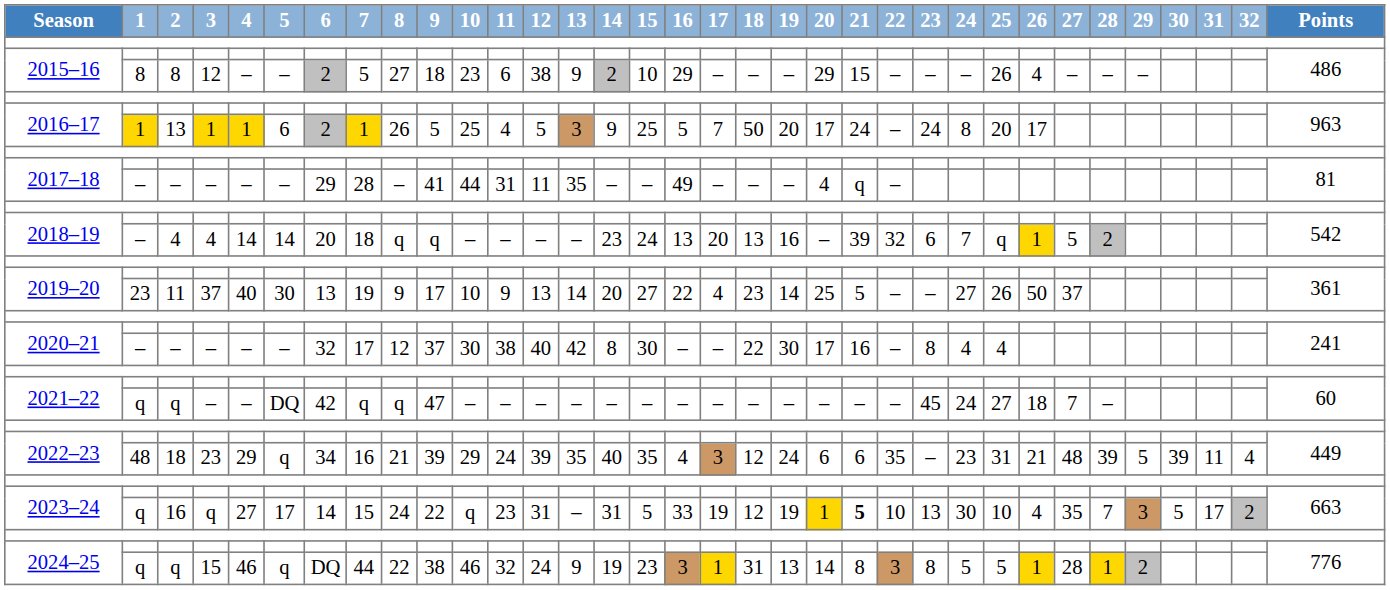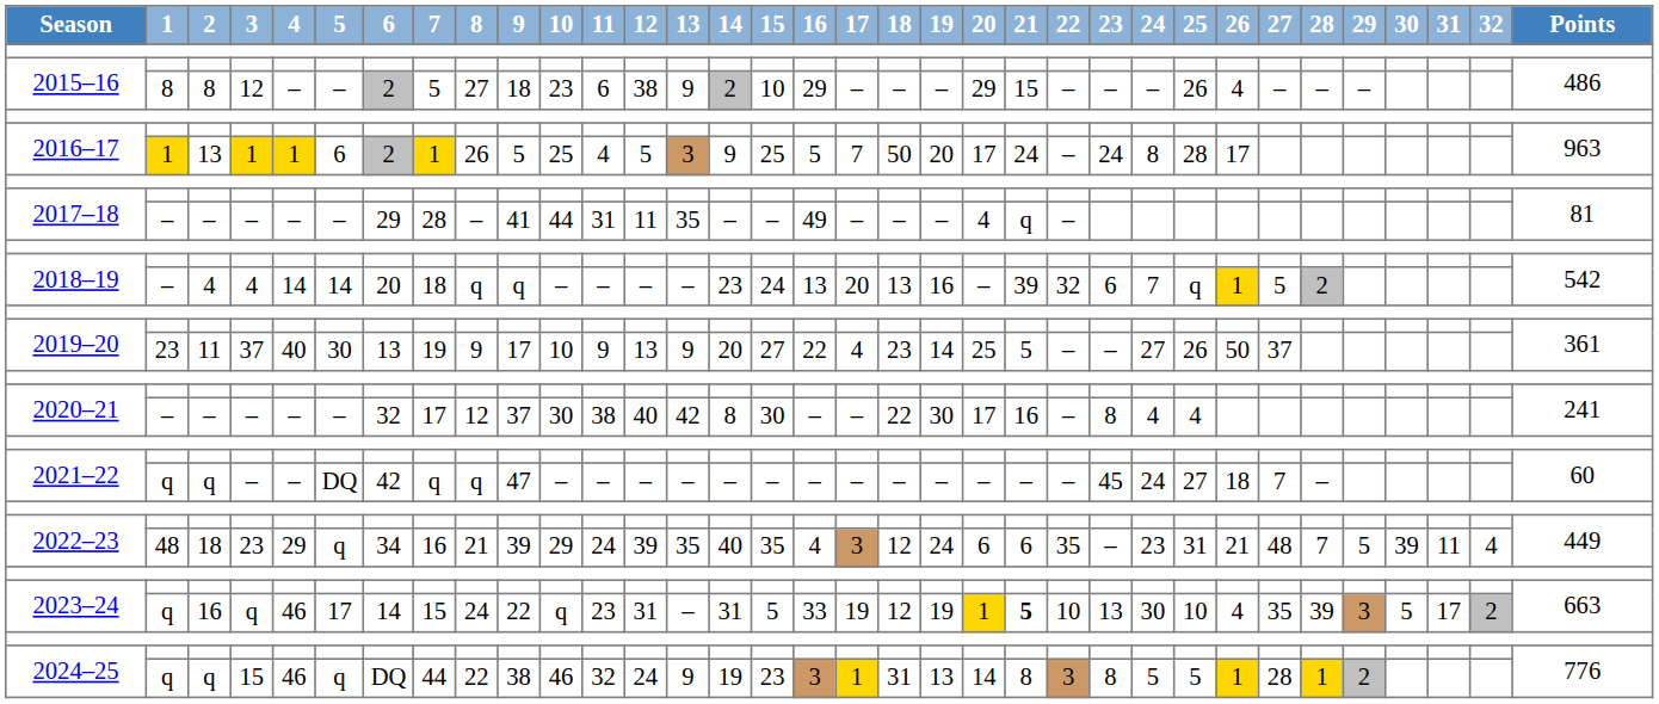 <table cellpadding="3" cellspacing="0" border="1" style="background:#fff; font-size:80%; line-height:13px; border:gray solid 1px; border-collapse:collapse;">
 <tr style="background:#ccc; text-align:center; color:white">
 <td style="background:#4180be;" width="65px"><strong>Season</strong></td>
 <td style="background:#8CB2D8;" width="15px"><strong>1</strong></td>
 <td style="background:#8CB2D8;" width="15px"><strong>2</strong></td>
 <td style="background:#8CB2D8;" width="15px"><strong>3</strong></td>
 <td style="background:#8CB2D8;" width="15px"><strong>4</strong></td>
 <td style="background:#8CB2D8;" width="15px"><strong>5</strong></td>
 <td style="background:#8CB2D8;" width="15px"><strong>6</strong></td>
 <td style="background:#8CB2D8;" width="15px"><strong>7</strong></td>
 <td style="background:#8CB2D8;" width="15px"><strong>8</strong></td>
 <td style="background:#8CB2D8;" width="15px"><strong>9</strong></td>
 <td style="background:#8CB2D8;" width="15px"><strong>10</strong></td>
 <td style="background:#8CB2D8;" width="15px"><strong>11</strong></td>
 <td style="background:#8CB2D8;" width="15px"><strong>12</strong></td>
 <td style="background:#8CB2D8;" width="15px"><strong>13</strong></td>
 <td style="background:#8CB2D8;" width="15px"><strong>14</strong></td>
 <td style="background:#8CB2D8;" width="15px"><strong>15</strong></td>
 <td style="background:#8CB2D8;" width="15px"><strong>16</strong></td>
 <td style="background:#8CB2D8;" width="15px"><strong>17</strong></td>
 <td style="background:#8CB2D8;" width="15px"><strong>18</strong></td>
 <td style="background:#8CB2D8;" width="15px"><strong>19</strong></td>
 <td style="background:#8CB2D8;" width="15px"><strong>20</strong></td>
 <td style="background:#8CB2D8;" width="15px"><strong>21</strong></td>
 <td style="background:#8CB2D8;" width="15px"><strong>22</strong></td>
 <td style="background:#8CB2D8;" width="15px"><strong>23</strong></td>
 <td style="background:#8CB2D8;" width="15px"><strong>24</strong></td>
 <td style="background:#8CB2D8;" width="15px"><strong>25</strong></td>
 <td style="background:#8CB2D8;" width="15px"><strong>26</strong></td>
 <td style="background:#8CB2D8;" width="15px"><strong>27</strong></td>
 <td style="background:#8CB2D8;" width="15px"><strong>28</strong></td>
 <td style="background:#8CB2D8;" width="15px"><strong>29</strong></td>
 <td style="background:#8CB2D8;" width="15px"><strong>30</strong></td>
 <td style="background:#8CB2D8;" width="15px"><strong>31</strong></td>
 <td style="background:#8CB2D8;" width="15px"><strong>32</strong></td>
 <td style="background:#4180be;" width="30px"><strong>Points</strong></td>
 </tr>
 <tr>
 <td colspan=34></td>
 </tr>
 <tr align=center>
 <td rowspan=2 width=66px><a href='#'>2015–16</a></td>
 <th></th>
 <th></th>
 <th></th>
 <th></th>
 <th></th>
 <th></th>
 <th></th>
 <th></th>
 <th></th>
 <th></th>
 <th></th>
 <th></th>
 <th></th>
 <th></th>
 <th></th>
 <th></th>
 <th></th>
 <th></th>
 <th></th>
 <th></th>
 <th></th>
 <th></th>
 <th></th>
 <th></th>
 <th></th>
 <th></th>
 <th></th>
 <th></th>
 <th></th>
 <th></th>
 <th></th>
 <th></th>
 <td rowspan=2 width=66px>486</td>
 </tr>
 <tr align=center>
 <td>8</td>
 <td>8</td>
 <td>12</td>
 <td>–</td>
 <td>–</td>
 <td bgcolor=silver>2</td>
 <td>5</td>
 <td>27</td>
 <td>18</td>
 <td>23</td>
 <td>6</td>
 <td>38</td>
 <td>9</td>
 <td bgcolor=silver>2</td>
 <td>10</td>
 <td>29</td>
 <td>–</td>
 <td>–</td>
 <td>–</td>
 <td>29</td>
 <td>15</td>
 <td>–</td>
 <td>–</td>
 <td>–</td>
 <td>26</td>
 <td>4</td>
 <td>–</td>
 <td>–</td>
 <td>–</td>
 <td></td>
 <td></td>
 <td></td>
 </tr>
 <tr>
 <td colspan=34></td>
 </tr>
 <tr align=center>
 <td rowspan=2 width=66px><a href='#'>2016–17</a></td>
 <th></th>
 <th></th>
 <th></th>
 <th></th>
 <th></th>
 <th></th>
 <th></th>
 <th></th>
 <th></th>
 <th></th>
 <th></th>
 <th></th>
 <th></th>
 <th></th>
 <th></th>
 <th></th>
 <th></th>
 <th></th>
 <th></th>
 <th></th>
 <th></th>
 <th></th>
 <th></th>
 <th></th>
 <th></th>
 <th></th>
 <th></th>
 <th></th>
 <th></th>
 <th></th>
 <th></th>
 <th></th>
 <td rowspan=2 width=66px>963</td>
 </tr>
 <tr align=center>
 <td bgcolor=gold>1</td>
 <td>13</td>
 <td bgcolor=gold>1</td>
 <td bgcolor=gold>1</td>
 <td>6</td>
 <td bgcolor=silver>2</td>
 <td bgcolor=gold>1</td>
 <td>26</td>
 <td>5</td>
 <td>25</td>
 <td>4</td>
 <td>5</td>
 <td style="background:#CC9966;">3</td>
 <td>9</td>
 <td>25</td>
 <td>5</td>
 <td>7</td>
 <td>50</td>
 <td>20</td>
 <td>17</td>
 <td>24</td>
 <td>–</td>
 <td>24</td>
 <td>8</td>
-<td>20</td>
+<td>28</td>
 <td>17</td>
 <td></td>
 <td></td>
 <td></td>
 <td></td>
 <td></td>
 <td></td>
 </tr>
 <tr>
 <td colspan=34></td>
 </tr>
 <tr align=center>
 <td rowspan="2" style="width:66px;"><a href='#'>2017–18</a></td>
 <th></th>
 <th></th>
 <th></th>
 <th></th>
 <th></th>
 <th></th>
 <th></th>
 <th></th>
 <th></th>
 <th></th>
 <th></th>
 <th></th>
 <th></th>
 <th></th>
 <th></th>
 <th></th>
 <th></th>
 <th></th>
 <th></th>
 <th></th>
 <th></th>
 <th></th>
 <th></th>
 <th></th>
 <th></th>
 <th></th>
 <th></th>
 <th></th>
 <th></th>
 <th></th>
 <th></th>
 <th></th>
 <td rowspan="2" style="width:66px;">81</td>
 </tr>
 <tr align=center>
 <td>–</td>
 <td>–</td>
 <td>–</td>
 <td>–</td>
 <td>–</td>
 <td>29</td>
 <td>28</td>
 <td>–</td>
 <td>41</td>
 <td>44</td>
 <td>31</td>
 <td>11</td>
 <td>35</td>
 <td>–</td>
 <td>–</td>
 <td>49</td>
 <td>–</td>
 <td>–</td>
 <td>–</td>
 <td>4</td>
 <td>q</td>
 <td>–</td>
 <td></td>
 <td></td>
 <td></td>
 <td></td>
 <td></td>
 <td></td>
 <td></td>
 <td></td>
 <td></td>
 <td></td>
 </tr>
 <tr>
 <td colspan=34></td>
 </tr>
 <tr align=center>
 <td rowspan="2" style="width:66px;"><a href='#'>2018–19</a></td>
 <th></th>
 <th></th>
 <th></th>
 <th></th>
 <th></th>
 <th></th>
 <th></th>
 <th></th>
 <th></th>
 <th></th>
 <th></th>
 <th></th>
 <th></th>
 <th></th>
 <th></th>
 <th></th>
 <th></th>
 <th></th>
 <th></th>
 <th></th>
 <th></th>
 <th></th>
 <th></th>
 <th></th>
 <th></th>
 <th></th>
 <th></th>
 <th></th>
 <th></th>
 <th></th>
 <th></th>
 <th></th>
 <td rowspan=2 width=66px>542</td>
 </tr>
 <tr align=center>
 <td>–</td>
 <td>4</td>
 <td>4</td>
 <td>14</td>
 <td>14</td>
 <td>20</td>
 <td>18</td>
 <td>q</td>
 <td>q</td>
 <td>–</td>
 <td>–</td>
 <td>–</td>
 <td>–</td>
 <td>23</td>
 <td>24</td>
 <td>13</td>
 <td>20</td>
 <td>13</td>
 <td>16</td>
 <td>–</td>
 <td>39</td>
 <td>32</td>
 <td>6</td>
 <td>7</td>
 <td>q</td>
 <td bgcolor=gold>1</td>
 <td>5</td>
 <td bgcolor=silver>2</td>
 <td></td>
 <td></td>
 <td></td>
 <td></td>
 </tr>
 <tr>
 <td colspan=34></td>
 </tr>
 <tr align=center>
 <td rowspan="2" style="width:66px;"><a href='#'>2019–20</a></td>
 <th></th>
 <th></th>
 <th></th>
 <th></th>
 <th></th>
 <th></th>
 <th></th>
 <th></th>
 <th></th>
 <th></th>
 <th></th>
 <th></th>
 <th></th>
 <th></th>
 <th></th>
 <th></th>
 <th></th>
 <th></th>
 <th></th>
 <th></th>
 <th></th>
 <th></th>
 <th></th>
 <th></th>
 <th></th>
 <th></th>
 <th></th>
 <th></th>
 <th></th>
 <th></th>
 <th></th>
 <th></th>
 <td rowspan="2" style="width:66px;">361</td>
 </tr>
 <tr align=center>
 <td>23</td>
 <td>11</td>
 <td>37</td>
 <td>40</td>
 <td>30</td>
 <td>13</td>
 <td>19</td>
 <td>9</td>
 <td>17</td>
 <td>10</td>
 <td>9</td>
 <td>13</td>
-<td>14</td>
+<td>9</td>
 <td>20</td>
 <td>27</td>
 <td>22</td>
 <td>4</td>
 <td>23</td>
 <td>14</td>
 <td>25</td>
 <td>5</td>
 <td>–</td>
 <td>–</td>
 <td>27</td>
 <td>26</td>
 <td>50</td>
 <td>37</td>
 <td></td>
 <td></td>
 <td></td>
 <td></td>
 <td></td>
 </tr>
 <tr>
 <td colspan=34></td>
 </tr>
 <tr align=center>
 <td rowspan="2" style="width:66px;"><a href='#'>2020–21</a></td>
 <th></th>
 <th></th>
 <th></th>
 <th></th>
 <th></th>
 <th></th>
 <th></th>
 <th></th>
 <th></th>
 <th></th>
 <th></th>
 <th></th>
 <th></th>
 <th></th>
 <th></th>
 <th></th>
 <th></th>
 <th></th>
 <th></th>
 <th></th>
 <th></th>
 <th></th>
 <th></th>
 <th></th>
 <th></th>
 <th></th>
 <th></th>
 <th></th>
 <th></th>
 <th></th>
 <th></th>
 <th></th>
 <td rowspan="2" style="width:66px;">241</td>
 </tr>
 <tr align=center>
 <td>–</td>
 <td>–</td>
 <td>–</td>
 <td>–</td>
 <td>–</td>
 <td>32</td>
 <td>17</td>
 <td>12</td>
 <td>37</td>
 <td>30</td>
 <td>38</td>
 <td>40</td>
 <td>42</td>
 <td>8</td>
 <td>30</td>
 <td>–</td>
 <td>–</td>
 <td>22</td>
 <td>30</td>
 <td>17</td>
 <td>16</td>
 <td>–</td>
 <td>8</td>
 <td>4</td>
 <td>4</td>
 <td></td>
 <td></td>
 <td></td>
 <td></td>
 <td></td>
 <td></td>
 <td></td>
 </tr>
 <tr>
 <td colspan=34></td>
 </tr>
 <tr align=center>
 <td rowspan="2" style="width:66px;"><a href='#'>2021–22</a></td>
 <th></th>
 <th></th>
 <th></th>
 <th></th>
 <th></th>
 <th></th>
 <th></th>
 <th></th>
 <th></th>
 <th></th>
 <th></th>
 <th></th>
 <th></th>
 <th></th>
 <th></th>
 <th></th>
 <th></th>
 <th></th>
 <th></th>
 <th></th>
 <th></th>
 <th></th>
 <th></th>
 <th></th>
 <th></th>
 <th></th>
 <th></th>
 <th></th>
 <th></th>
 <th></th>
 <th></th>
 <th></th>
 <td rowspan="2" style="width:66px;">60</td>
 </tr>
 <tr align=center>
 <td>q</td>
 <td>q</td>
 <td>–</td>
 <td>–</td>
 <td>DQ</td>
 <td>42</td>
 <td>q</td>
 <td>q</td>
 <td>47</td>
 <td>–</td>
 <td>–</td>
 <td>–</td>
 <td>–</td>
 <td>–</td>
 <td>–</td>
 <td>–</td>
 <td>–</td>
 <td>–</td>
 <td>–</td>
 <td>–</td>
 <td>–</td>
 <td>–</td>
 <td>45</td>
 <td>24</td>
 <td>27</td>
 <td>18</td>
 <td>7</td>
 <td>–</td>
 <td></td>
 <td></td>
 <td></td>
 <td></td>
 </tr>
 <tr>
 <td colspan=34></td>
 </tr>
 <tr align=center>
 <td rowspan="2" style="width:66px;"><a href='#'>2022–23</a></td>
 <th></th>
 <th></th>
 <th></th>
 <th></th>
 <th></th>
 <th></th>
 <th></th>
 <th></th>
 <th></th>
 <th></th>
 <th></th>
 <th></th>
 <th></th>
 <th></th>
 <th></th>
 <th></th>
 <th></th>
 <th></th>
 <th></th>
 <th></th>
 <th></th>
 <th></th>
 <th></th>
 <th></th>
 <th></th>
 <th></th>
 <th></th>
 <th></th>
 <th></th>
 <th></th>
 <th></th>
 <th></th>
 <td rowspan="2" style="width:66px;">449</td>
 </tr>
 <tr align=center>
 <td>48</td>
 <td>18</td>
 <td>23</td>
 <td>29</td>
 <td>q</td>
 <td>34</td>
 <td>16</td>
 <td>21</td>
 <td>39</td>
 <td>29</td>
 <td>24</td>
 <td>39</td>
 <td>35</td>
 <td>40</td>
 <td>35</td>
 <td>4</td>
 <td style="background:#CC9966;">3</td>
 <td>12</td>
 <td>24</td>
 <td>6</td>
 <td>6</td>
 <td>35</td>
 <td>–</td>
 <td>23</td>
 <td>31</td>
 <td>21</td>
 <td>48</td>
-<td>39</td>
+<td>7</td>
 <td>5</td>
 <td>39</td>
 <td>11</td>
 <td>4</td>
 </tr>
 <tr>
 <td colspan=34></td>
 </tr>
 <tr align=center>
 <td rowspan="2" style="width:66px;"><a href='#'>2023–24</a></td>
 <th></th>
 <th></th>
 <th></th>
 <th></th>
 <th></th>
 <th></th>
 <th></th>
 <th></th>
 <th></th>
 <th></th>
 <th></th>
 <th></th>
 <th></th>
 <th></th>
 <th></th>
 <th></th>
 <th></th>
 <th></th>
 <th></th>
 <th></th>
 <th></th>
 <th></th>
 <th></th>
 <th></th>
 <th></th>
 <th></th>
 <th></th>
 <th></th>
 <th></th>
 <th></th>
 <th></th>
 <th></th>
 <td rowspan="2" style="width:66px;">663</td>
 </tr>
 <tr align=center>
 <td>q</td>
 <td>16</td>
 <td>q</td>
-<td>27</td>
+<td>46</td>
 <td>17</td>
 <td>14</td>
 <td>15</td>
 <td>24</td>
 <td>22</td>
 <td>q</td>
 <td>23</td>
 <td>31</td>
 <td>–</td>
 <td>31</td>
 <td>5</td>
 <td>33</td>
 <td>19</td>
 <td>12</td>
 <td>19</td>
 <td bgcolor=gold>1</td>
 <td><strong>5</strong></td>
 <td>10</td>
 <td>13</td>
 <td>30</td>
 <td>10</td>
 <td>4</td>
 <td>35</td>
-<td>7</td>
+<td>39</td>
 <td style="background:#CC9966;">3</td>
 <td>5</td>
 <td>17</td>
 <td bgcolor=silver>2</td>
 </tr>
 <tr>
 <td colspan=34></td>
 </tr>
 <tr align=center>
 <td rowspan="2" style="width:66px;"><a href='#'>2024–25</a></td>
 <th></th>
 <th></th>
 <th></th>
 <th></th>
 <th></th>
 <th></th>
 <th></th>
 <th></th>
 <th></th>
 <th></th>
 <th></th>
 <th></th>
 <th></th>
 <th></th>
 <th></th>
 <th></th>
 <th></th>
 <th></th>
 <th></th>
 <th></th>
 <th></th>
 <th></th>
 <th></th>
 <th></th>
 <th></th>
 <th></th>
 <th></th>
 <th></th>
 <th></th>
 <th></th>
 <th></th>
 <th></th>
 <td rowspan="2" style="width:66px;">776</td>
 </tr>
 <tr align=center>
 <td>q</td>
 <td>q</td>
 <td>15</td>
 <td>46</td>
 <td>q</td>
 <td>DQ</td>
 <td>44</td>
 <td>22</td>
 <td>38</td>
 <td>46</td>
 <td>32</td>
 <td>24</td>
 <td>9</td>
 <td>19</td>
 <td>23</td>
 <td style="background:#CC9966;">3</td>
 <td bgcolor=gold>1</td>
 <td>31</td>
 <td>13</td>
 <td>14</td>
 <td>8</td>
 <td style="background:#CC9966;">3</td>
 <td>8</td>
 <td>5</td>
 <td>5</td>
 <td bgcolor=gold>1</td>
 <td>28</td>
 <td bgcolor=gold>1</td>
 <td bgcolor=silver>2</td>
 <td></td>
 <td></td>
 <td></td>
 </tr>
 </table>
